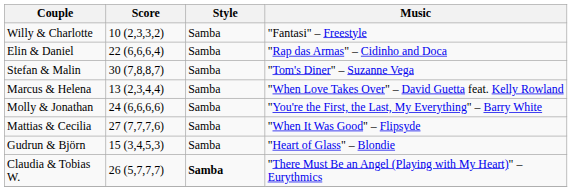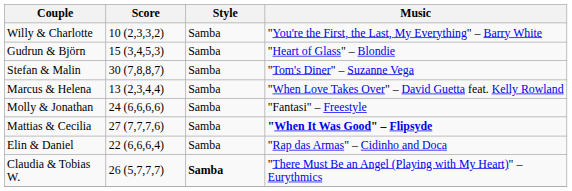 <table class="wikitable">
 <tr>
 <th width="130">Couple</th>
 <th width="100">Score</th>
 <th width="100">Style</th>
 <th width="400">Music</th>
 </tr>
 <tr>
 <td>Willy & Charlotte</td>
 <td>10 (2,3,3,2)</td>
 <td>Samba</td>
-<td>"Fantasi" – <a href='#'>Freestyle</a></td>
+<td>"<a href='#'>You're the First, the Last, My Everything</a>" – <a href='#'>Barry White</a></td>
 </tr>
 <tr>
-<td>Elin & Daniel</td>
-<td>22 (6,6,6,4)</td>
+<td>Gudrun & Björn</td>
+<td>15 (3,4,5,3)</td>
 <td>Samba</td>
-<td>"<a href='#'>Rap das Armas</a>" – <a href='#'>Cidinho and Doca</a></td>
+<td>"<a href='#'>Heart of Glass</a>" – <a href='#'>Blondie</a></td>
 </tr>
 <tr>
 <td>Stefan & Malin</td>
 <td>30 (7,8,8,7)</td>
 <td>Samba</td>
 <td>"<a href='#'>Tom's Diner</a>" – <a href='#'>Suzanne Vega</a></td>
 </tr>
 <tr>
 <td>Marcus & Helena</td>
 <td>13 (2,3,4,4)</td>
 <td>Samba</td>
 <td>"<a href='#'>When Love Takes Over</a>" – <a href='#'>David Guetta</a> feat. <a href='#'>Kelly Rowland</a></td>
 </tr>
 <tr>
 <td>Molly & Jonathan</td>
 <td>24 (6,6,6,6)</td>
 <td>Samba</td>
-<td>"<a href='#'>You're the First, the Last, My Everything</a>" – <a href='#'>Barry White</a></td>
+<td>"Fantasi" – <a href='#'>Freestyle</a></td>
 </tr>
 <tr>
 <td>Mattias & Cecilia</td>
 <td>27 (7,7,7,6)</td>
 <td>Samba</td>
-<td>"<a href='#'>When It Was Good</a>" – <a href='#'>Flipsyde</a></td>
+<td><strong>"<a href='#'>When It Was Good</a>" – <a href='#'>Flipsyde</a></strong></td>
 </tr>
 <tr>
-<td>Gudrun & Björn</td>
-<td>15 (3,4,5,3)</td>
+<td>Elin & Daniel</td>
+<td>22 (6,6,6,4)</td>
 <td>Samba</td>
-<td>"<a href='#'>Heart of Glass</a>" – <a href='#'>Blondie</a></td>
+<td>"<a href='#'>Rap das Armas</a>" – <a href='#'>Cidinho and Doca</a></td>
 </tr>
 <tr>
 <td>Claudia & Tobias W.</td>
 <td>26 (5,7,7,7)</td>
 <td><strong>Samba</strong></td>
 <td>"<a href='#'>There Must Be an Angel (Playing with My Heart)</a>" – <a href='#'>Eurythmics</a></td>
 </tr>
 <tr>
 </tr>
 </table>
